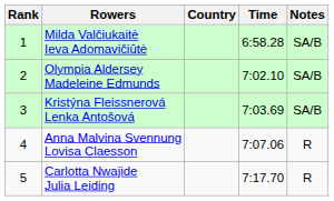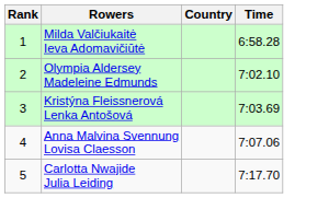 <table class="wikitable" style="text-align:center">
 <tr>
 <th>Rank</th>
 <th>Rowers</th>
 <th>Country</th>
 <th>Time</th>
-<th>Notes</th>
 </tr>
 <tr bgcolor=ccffcc>
 <td>1</td>
 <td align="left"><a href='#'>Milda Valčiukaitė</a><br><a href='#'>Ieva Adomavičiūtė</a></td>
 <td align="left"></td>
 <td>6:58.28</td>
-<td>SA/B</td>
 </tr>
 <tr bgcolor=ccffcc>
 <td>2</td>
 <td align="left"><a href='#'>Olympia Aldersey</a><br><a href='#'>Madeleine Edmunds</a></td>
 <td align="left"></td>
 <td>7:02.10</td>
-<td>SA/B</td>
 </tr>
 <tr bgcolor=ccffcc>
 <td>3</td>
 <td align="left"><a href='#'>Kristýna Fleissnerová</a><br><a href='#'>Lenka Antošová</a></td>
 <td align="left"></td>
 <td>7:03.69</td>
-<td>SA/B</td>
 </tr>
 <tr>
 <td>4</td>
 <td align="left"><a href='#'>Anna Malvina Svennung</a><br><a href='#'>Lovisa Claesson</a></td>
 <td align="left"></td>
 <td>7:07.06</td>
-<td>R</td>
 </tr>
 <tr>
 <td>5</td>
 <td align="left"><a href='#'>Carlotta Nwajide</a><br><a href='#'>Julia Leiding</a></td>
 <td align="left"></td>
 <td>7:17.70</td>
-<td>R</td>
 </tr>
 </table>
